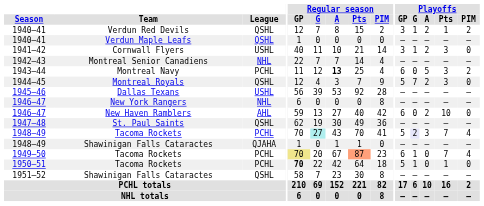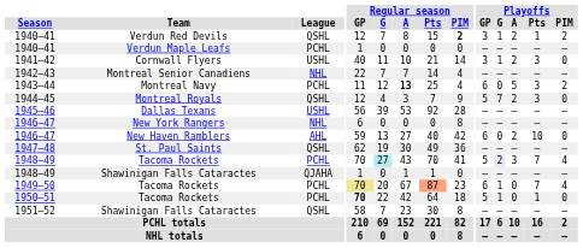 <table border="0" cellpadding="1" cellspacing="0" style="text-align:center; width:60em">
 <tr bgcolor="#e0e0e0">
 <th colspan="3" bgcolor="#ffffff"></th>
 <th rowspan="100" bgcolor="#ffffff"></th>
 <th colspan="5"><a href='#'>Regular season</a></th>
 <th rowspan="100" bgcolor="#ffffff"></th>
 <th colspan="5"><a href='#'>Playoffs</a></th>
 </tr>
 <tr bgcolor="#e0e0e0">
 <th><a href='#'>Season</a></th>
 <th>Team</th>
 <th>League</th>
 <th>GP</th>
 <th><a href='#'>G</a></th>
 <th><a href='#'>A</a></th>
 <th><a href='#'>Pts</a></th>
 <th><a href='#'>PIM</a></th>
 <th>GP</th>
 <th>G</th>
 <th>A</th>
 <th>Pts</th>
 <th>PIM</th>
 </tr>
 <tr>
 <td>1940–41</td>
 <td>Verdun Red Devils</td>
 <td>QSHL</td>
 <td>12</td>
 <td>7</td>
 <td>8</td>
 <td>15</td>
-<td>2</td>
+<td><strong>2</strong></td>
 <td>3</td>
 <td>1</td>
 <td>2</td>
 <td>1</td>
 <td>2</td>
 </tr>
 <tr bgcolor="#f0f0f0">
 <td>1940–41</td>
 <td><a href='#'>Verdun Maple Leafs</a></td>
-<td><a href='#'>QSHL</a></td>
+<td>PCHL</td>
 <td>1</td>
 <td>0</td>
 <td>0</td>
 <td>0</td>
 <td>0</td>
 <td>—</td>
 <td>—</td>
 <td>—</td>
 <td>—</td>
 <td>—</td>
 </tr>
 <tr>
 <td>1941–42</td>
 <td>Cornwall Flyers</td>
 <td>USHL</td>
 <td>40</td>
 <td>11</td>
 <td>10</td>
 <td>21</td>
 <td>14</td>
 <td>3</td>
 <td>1</td>
 <td>2</td>
 <td>3</td>
 <td>0</td>
 </tr>
 <tr bgcolor="#f0f0f0">
 <td>1942–43</td>
 <td>Montreal Senior Canadiens</td>
 <td><a href='#'>NHL</a></td>
 <td>22</td>
 <td>7</td>
 <td>7</td>
 <td>14</td>
 <td>4</td>
 <td>—</td>
 <td>—</td>
 <td>—</td>
 <td>—</td>
 <td>—</td>
 </tr>
 <tr>
 <td>1943–44</td>
 <td>Montreal Navy</td>
 <td>PCHL</td>
 <td>11</td>
 <td>12</td>
 <td><strong>13</strong></td>
 <td>25</td>
 <td>4</td>
 <td>6</td>
 <td>0</td>
 <td>5</td>
 <td>3</td>
 <td>2</td>
 </tr>
 <tr bgcolor="#f0f0f0">
 <td>1944–45</td>
 <td><a href='#'>Montreal Royals</a></td>
 <td>QSHL</td>
 <td>12</td>
 <td>4</td>
 <td>3</td>
 <td>7</td>
 <td>9</td>
 <td>5</td>
 <td>7</td>
 <td>2</td>
 <td>3</td>
 <td>0</td>
 </tr>
 <tr>
 <td><a href='#'>1945–46</a></td>
 <td><a href='#'>Dallas Texans</a></td>
 <td><a href='#'>USHL</a></td>
 <td>56</td>
 <td>39</td>
 <td>53</td>
 <td>92</td>
 <td>28</td>
 <td>—</td>
 <td>—</td>
 <td>—</td>
 <td>—</td>
 <td>—</td>
 </tr>
 <tr bgcolor="#f0f0f0">
 <td><a href='#'>1946–47</a></td>
 <td><a href='#'>New York Rangers</a></td>
 <td><a href='#'>NHL</a></td>
 <td>6</td>
 <td>0</td>
 <td>0</td>
 <td>0</td>
 <td>8</td>
 <td>—</td>
 <td>—</td>
 <td>—</td>
 <td>—</td>
 <td>—</td>
 </tr>
 <tr>
 <td><a href='#'>1946–47</a></td>
 <td><a href='#'>New Haven Ramblers</a></td>
 <td><a href='#'>AHL</a></td>
 <td>59</td>
 <td>13</td>
 <td>27</td>
 <td>40</td>
 <td>42</td>
 <td>6</td>
 <td>0</td>
 <td>2</td>
 <td>10</td>
 <td>0</td>
 </tr>
 <tr bgcolor="#f0f0f0">
 <td><a href='#'>1947–48</a></td>
 <td><a href='#'>St. Paul Saints</a></td>
 <td>QSHL</td>
 <td>62</td>
 <td>19</td>
 <td>30</td>
 <td>49</td>
 <td>36</td>
 <td>—</td>
 <td>—</td>
 <td>—</td>
 <td>—</td>
 <td>—</td>
 </tr>
 <tr>
 <td><a href='#'>1948–49</a></td>
 <td><a href='#'>Tacoma Rockets</a></td>
 <td><a href='#'>PCHL</a></td>
 <td>70</td>
 <td style="background: paleturquoise;">27</td>
 <td>43</td>
 <td>70</td>
 <td>41</td>
 <td>5</td>
 <td style="background: lavender;">2</td>
 <td>3</td>
 <td>7</td>
 <td>4</td>
 </tr>
 <tr bgcolor="#f0f0f0">
 <td>1948–49</td>
 <td>Shawinigan Falls Cataractes</td>
 <td>QJAHA</td>
 <td>1</td>
 <td>0</td>
 <td>1</td>
 <td>1</td>
 <td>0</td>
 <td>—</td>
 <td>—</td>
 <td>—</td>
 <td>—</td>
 <td>—</td>
 </tr>
 <tr>
 <td><a href='#'>1949–50</a></td>
 <td>Tacoma Rockets</td>
 <td>PCHL</td>
 <td style="background: khaki;">70</td>
 <td>20</td>
 <td>67</td>
 <td style="background: lightsalmon;">87</td>
 <td>23</td>
 <td>6</td>
 <td>1</td>
 <td>0</td>
 <td>7</td>
 <td>4</td>
 </tr>
 <tr bgcolor="#f0f0f0">
 <td><a href='#'>1950–51</a></td>
 <td>Tacoma Rockets</td>
 <td>PCHL</td>
 <td><strong>70</strong></td>
 <td>22</td>
 <td>42</td>
 <td>64</td>
 <td>18</td>
 <td>5</td>
 <td>1</td>
 <td>0</td>
 <td>1</td>
 <td>0</td>
 </tr>
 <tr>
 <td>1951–52</td>
 <td>Shawinigan Falls Cataractes</td>
 <td>QSHL</td>
 <td>58</td>
 <td>7</td>
 <td>23</td>
 <td>30</td>
 <td>8</td>
 <td>—</td>
 <td>—</td>
 <td>—</td>
 <td>—</td>
 <td>—</td>
 </tr>
 <tr bgcolor="#e0e0e0">
 <th colspan="3">PCHL totals</th>
 <th>210</th>
 <th>69</th>
 <th>152</th>
 <th>221</th>
 <th>82</th>
 <th>17</th>
 <th>6</th>
 <th>10</th>
 <th>16</th>
 <th>2</th>
 </tr>
 <tr bgcolor="#e0e0e0">
 <th colspan="3">NHL totals</th>
 <th>6</th>
 <th>0</th>
 <th>0</th>
 <th>0</th>
 <th>8</th>
 <th>—</th>
 <th>—</th>
 <th>—</th>
 <th>—</th>
 <th>—</th>
 </tr>
 </table>
